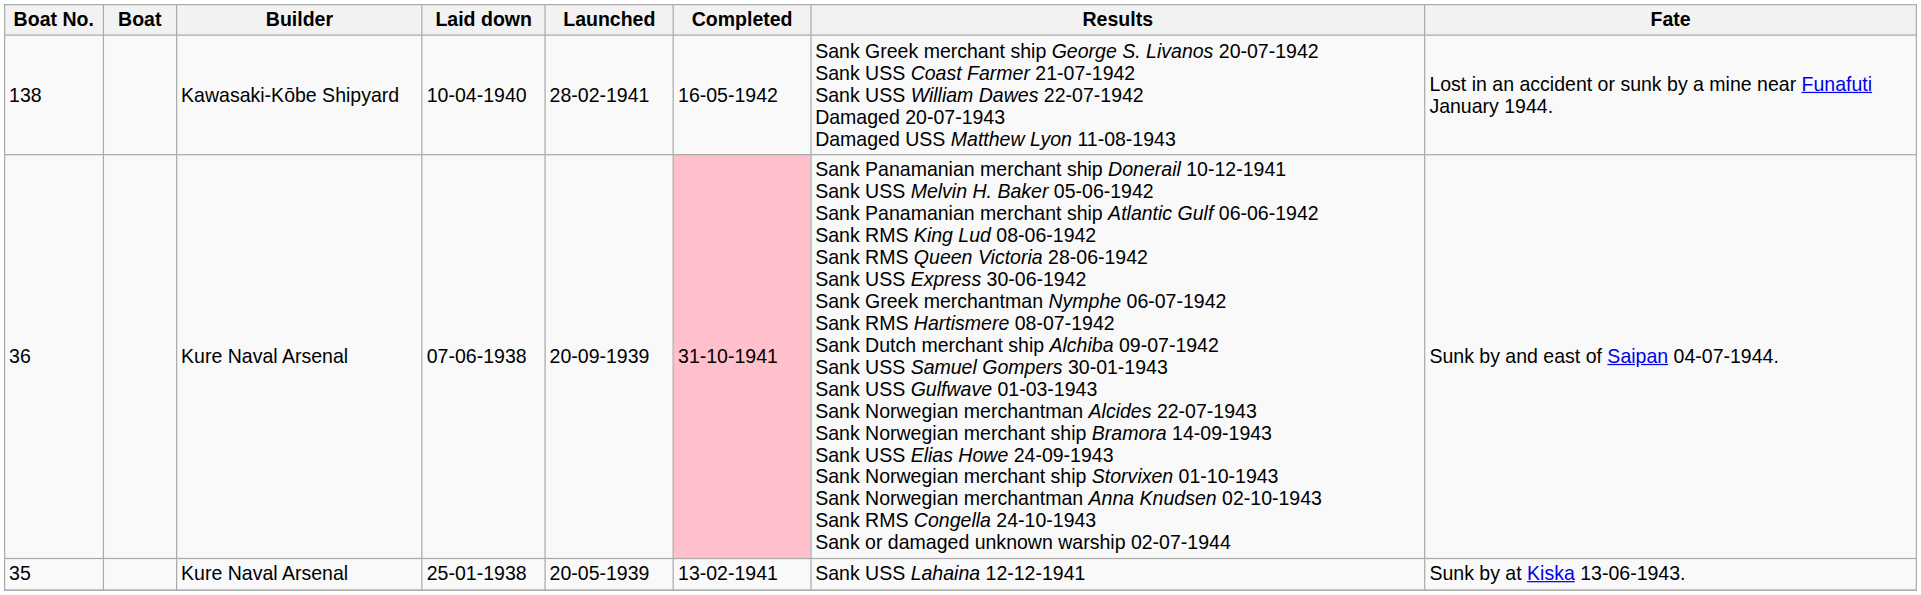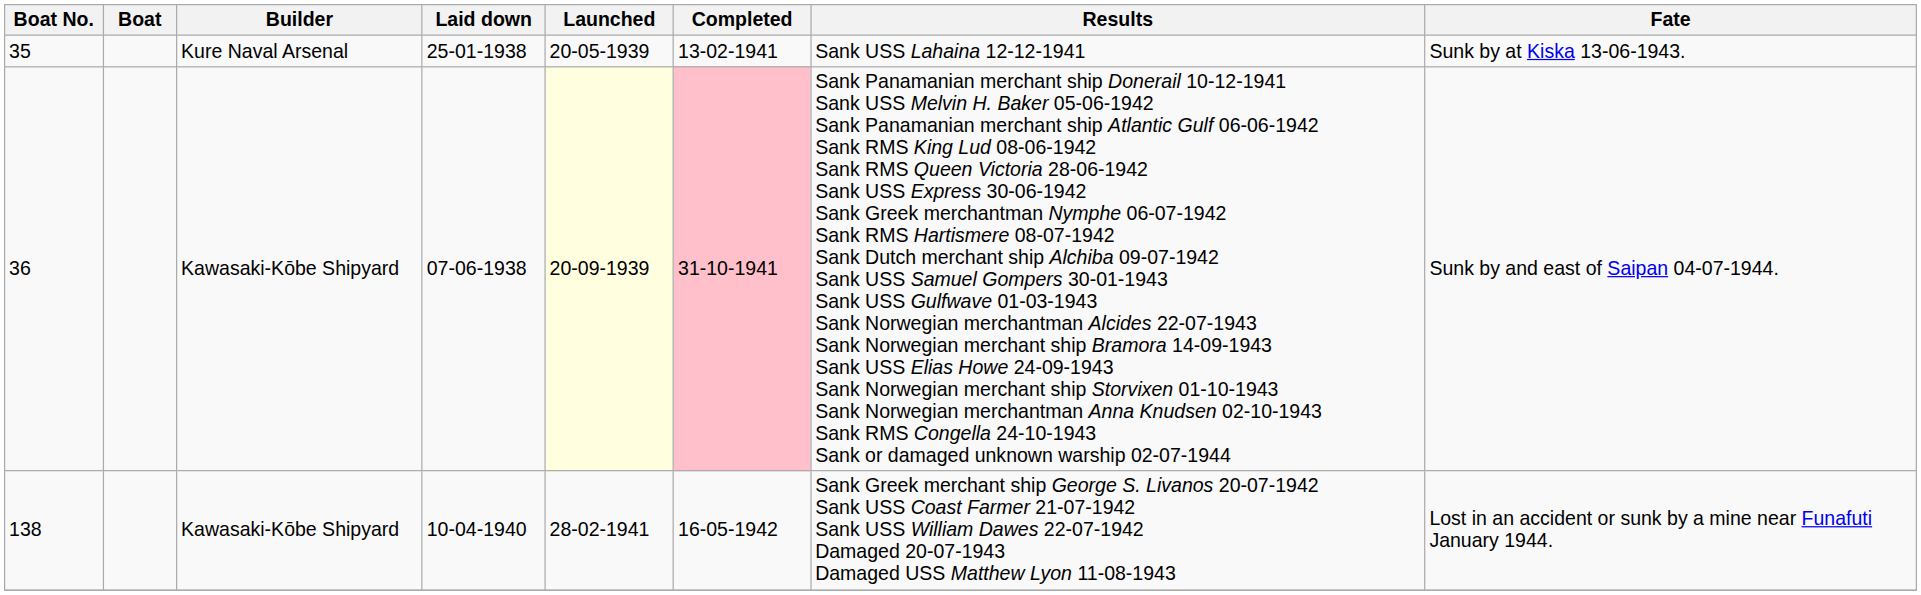 <table class="wikitable">
 <tr>
 <th width="4%">Boat No.</th>
 <th width="3%">Boat</th>
 <th width="10%">Builder</th>
 <th width="5%">Laid down</th>
 <th width="5%">Launched</th>
 <th width="5%">Completed</th>
 <th width="25%">Results</th>
 <th width="20%">Fate</th>
 </tr>
 <tr>
+<td>35</td>
+<td><em></em> </td>
+<td>Kure Naval Arsenal</td>
+<td>25-01-1938</td>
+<td>20-05-1939</td>
+<td>13-02-1941</td>
+<td>Sank USS <em>Lahaina</em> 12-12-1941</td>
+<td>Sunk by  at <a href='#'>Kiska</a>  13-06-1943.</td>
+</tr>
+<tr>
+<td>36</td>
+<td><em></em></td>
+<td>Kawasaki-Kōbe Shipyard</td>
+<td>07-06-1938</td>
+<td style="background: lightyellow;">20-09-1939</td>
+<td style="background: pink;">31-10-1941</td>
+<td>Sank Panamanian merchant ship <em>Donerail</em> 10-12-1941<br>Sank USS <em>Melvin H. Baker</em> 05-06-1942<br>Sank Panamanian merchant ship <em>Atlantic Gulf</em> 06-06-1942<br>Sank RMS <em>King Lud</em> 08-06-1942<br>Sank RMS <em>Queen Victoria</em> 28-06-1942<br>Sank USS <em>Express</em> 30-06-1942<br>Sank Greek merchantman <em>Nymphe</em> 06-07-1942<br>Sank RMS <em>Hartismere</em> 08-07-1942<br>Sank Dutch merchant ship <em>Alchiba</em> 09-07-1942<br>Sank USS <em>Samuel Gompers</em> 30-01-1943<br>Sank USS <em>Gulfwave</em> 01-03-1943<br>Sank Norwegian merchantman <em>Alcides</em> 22-07-1943<br>Sank Norwegian merchant ship <em>Bramora</em> 14-09-1943<br>Sank USS <em>Elias Howe</em> 24-09-1943<br>Sank Norwegian merchant ship <em>Storvixen</em> 01-10-1943<br>Sank Norwegian merchantman <em>Anna Knudsen</em> 02-10-1943<br>Sank RMS <em>Congella</em> 24-10-1943<br>Sank or damaged unknown warship 02-07-1944</td>
+<td>Sunk by  and  east of <a href='#'>Saipan</a>  04-07-1944.</td>
+</tr>
+<tr>
 <td>138</td>
 <td><em></em></td>
 <td>Kawasaki-Kōbe Shipyard</td>
 <td>10-04-1940</td>
 <td>28-02-1941</td>
 <td>16-05-1942</td>
 <td>Sank Greek merchant ship <em>George S. Livanos</em> 20-07-1942<br>Sank USS <em>Coast Farmer</em> 21-07-1942<br>Sank USS <em>William Dawes</em> 22-07-1942<br>Damaged  20-07-1943<br>Damaged USS <em>Matthew Lyon</em> 11-08-1943</td>
 <td>Lost in an accident or sunk by a mine near <a href='#'>Funafuti</a> January 1944.</td>
 </tr>
 <tr>
-<td>36</td>
-<td><em></em></td>
-<td>Kure Naval Arsenal</td>
-<td>07-06-1938</td>
-<td>20-09-1939</td>
-<td style="background: pink;">31-10-1941</td>
-<td>Sank Panamanian merchant ship <em>Donerail</em> 10-12-1941<br>Sank USS <em>Melvin H. Baker</em> 05-06-1942<br>Sank Panamanian merchant ship <em>Atlantic Gulf</em> 06-06-1942<br>Sank RMS <em>King Lud</em> 08-06-1942<br>Sank RMS <em>Queen Victoria</em> 28-06-1942<br>Sank USS <em>Express</em> 30-06-1942<br>Sank Greek merchantman <em>Nymphe</em> 06-07-1942<br>Sank RMS <em>Hartismere</em> 08-07-1942<br>Sank Dutch merchant ship <em>Alchiba</em> 09-07-1942<br>Sank USS <em>Samuel Gompers</em> 30-01-1943<br>Sank USS <em>Gulfwave</em> 01-03-1943<br>Sank Norwegian merchantman <em>Alcides</em> 22-07-1943<br>Sank Norwegian merchant ship <em>Bramora</em> 14-09-1943<br>Sank USS <em>Elias Howe</em> 24-09-1943<br>Sank Norwegian merchant ship <em>Storvixen</em> 01-10-1943<br>Sank Norwegian merchantman <em>Anna Knudsen</em> 02-10-1943<br>Sank RMS <em>Congella</em> 24-10-1943<br>Sank or damaged unknown warship 02-07-1944</td>
-<td>Sunk by  and  east of <a href='#'>Saipan</a>  04-07-1944.</td>
-</tr>
-<tr>
-<td>35</td>
-<td><em></em> </td>
-<td>Kure Naval Arsenal</td>
-<td>25-01-1938</td>
-<td>20-05-1939</td>
-<td>13-02-1941</td>
-<td>Sank USS <em>Lahaina</em> 12-12-1941</td>
-<td>Sunk by  at <a href='#'>Kiska</a>  13-06-1943.</td>
-</tr>
-<tr>
 </tr>
 </table>
